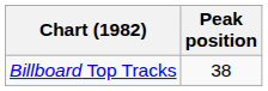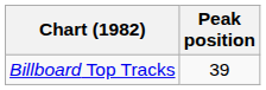 <table class="wikitable sortable">
 <tr>
 <th>Chart (1982)</th>
 <th>Peak<br>position</th>
 </tr>
 <tr>
 <td><a href='#'><em>Billboard</em> Top Tracks</a></td>
-<td align="center">38</td>
+<td align="center">39</td>
 </tr>
 </table>
